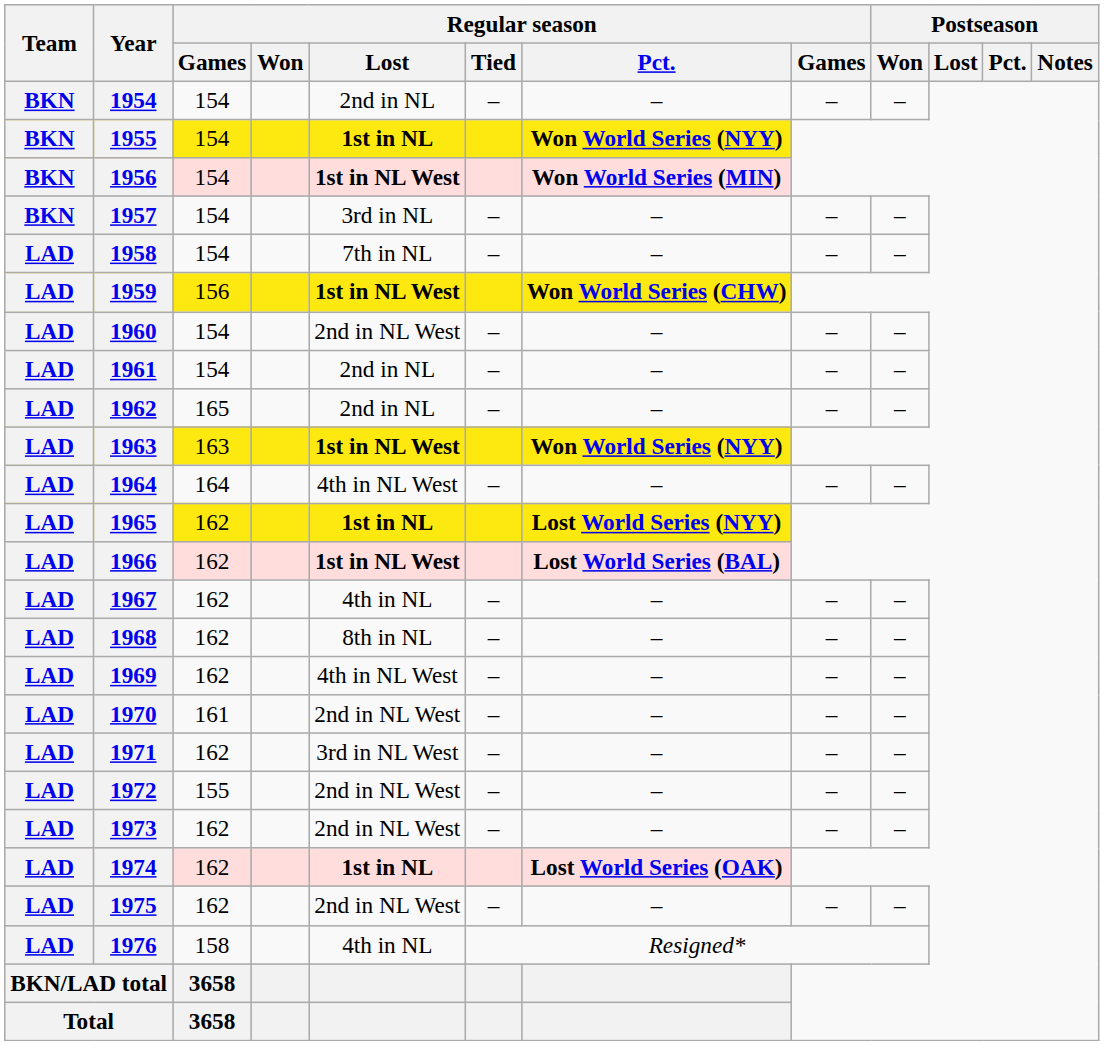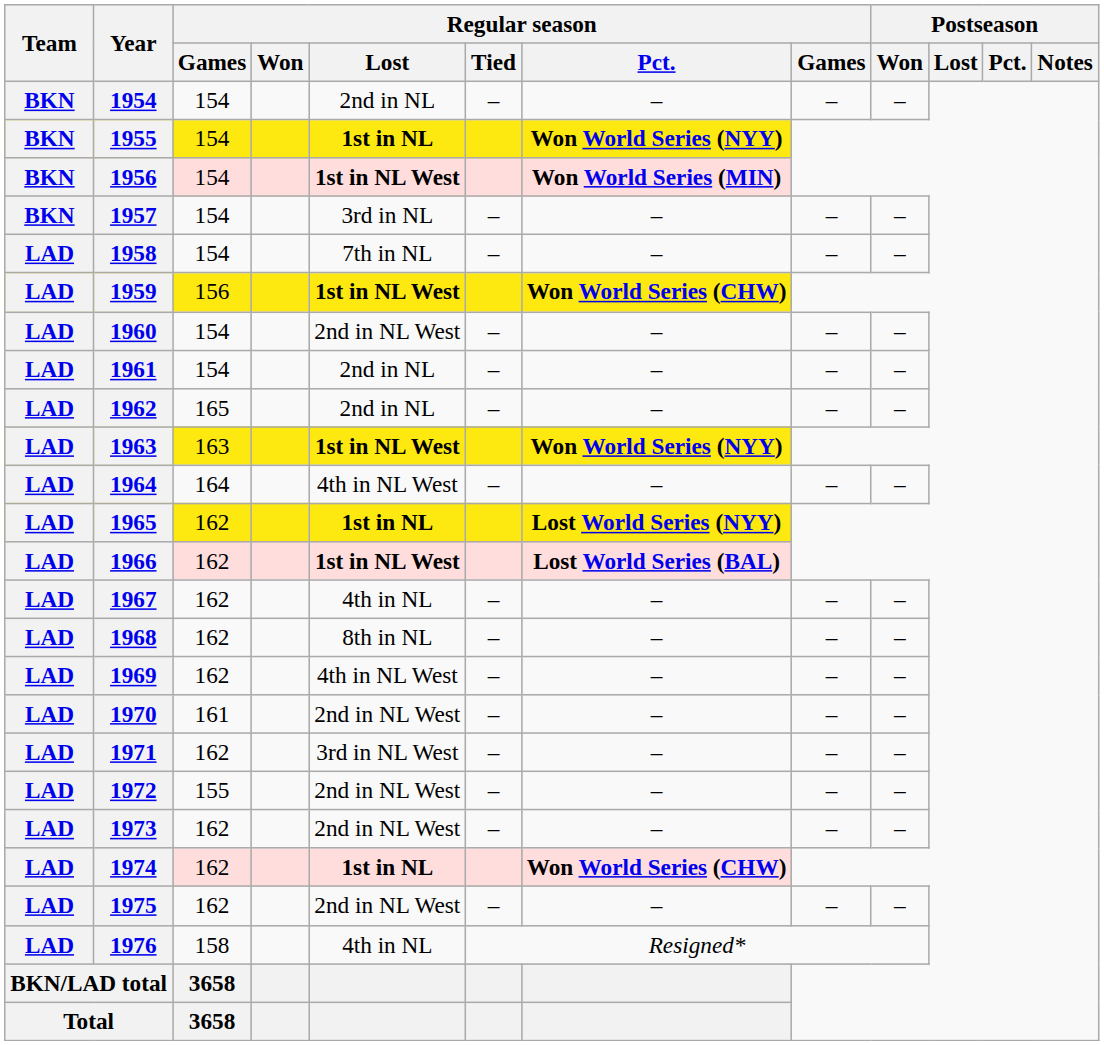 <table class="wikitable" style="font-size: 95%; text-align:center;">
 <tr>
 <th rowspan="2">Team</th>
 <th rowspan="2">Year</th>
 <th colspan="6">Regular season</th>
 <th colspan="4">Postseason</th>
 </tr>
 <tr>
 <th scope=col>Games</th>
 <th scope=col>Won</th>
 <th scope=col>Lost</th>
 <th scope=col>Tied</th>
 <th scope=col><a href='#'>Pct.</a></th>
 <th scope=col>Games</th>
 <th scope=col>Won</th>
 <th scope=col>Lost</th>
 <th scope=col>Pct.</th>
 <th scope=col>Notes</th>
 </tr>
 <tr>
 <th><a href='#'>BKN</a></th>
 <th><a href='#'>1954</a></th>
 <td>154</td>
 <td></td>
 <td>2nd in NL</td>
 <td>–</td>
 <td>–</td>
 <td>–</td>
 <td>–</td>
 </tr>
 <tr style="background:#fde910;">
 <th><a href='#'>BKN</a></th>
 <th><a href='#'>1955</a></th>
 <td>154</td>
 <td></td>
 <td><strong>1st in NL</strong></td>
 <td></td>
 <td><strong>Won <a href='#'>World Series</a> (<a href='#'>NYY</a>)</strong></td>
 </tr>
 <tr style="background:#fdd;">
 <th><a href='#'>BKN</a></th>
 <th><a href='#'>1956</a></th>
 <td>154</td>
 <td></td>
 <td><strong>1st in NL West</strong></td>
 <td></td>
 <td><strong>Won <a href='#'>World Series</a> (<a href='#'>MIN</a>)</strong></td>
 </tr>
 <tr>
 <th><a href='#'>BKN</a></th>
 <th><a href='#'>1957</a></th>
 <td>154</td>
 <td></td>
 <td>3rd in NL</td>
 <td>–</td>
 <td>–</td>
 <td>–</td>
 <td>–</td>
 </tr>
 <tr>
 <th><a href='#'>LAD</a></th>
 <th><a href='#'>1958</a></th>
 <td>154</td>
 <td></td>
 <td>7th in NL</td>
 <td>–</td>
 <td>–</td>
 <td>–</td>
 <td>–</td>
 </tr>
 <tr style="background:#fde910">
 <th><a href='#'>LAD</a></th>
 <th><a href='#'>1959</a></th>
 <td>156</td>
 <td></td>
 <td><strong>1st in NL West</strong></td>
 <td></td>
 <td><strong>Won <a href='#'>World Series</a> (<a href='#'>CHW</a>)</strong></td>
 </tr>
 <tr>
 <th><a href='#'>LAD</a></th>
 <th><a href='#'>1960</a></th>
 <td>154</td>
 <td></td>
 <td>2nd in NL West</td>
 <td>–</td>
 <td>–</td>
 <td>–</td>
 <td>–</td>
 </tr>
 <tr>
 <th><a href='#'>LAD</a></th>
 <th><a href='#'>1961</a></th>
 <td>154</td>
 <td></td>
 <td>2nd in NL</td>
 <td>–</td>
 <td>–</td>
 <td>–</td>
 <td>–</td>
 </tr>
 <tr>
 <th><a href='#'>LAD</a></th>
 <th><a href='#'>1962</a></th>
 <td>165</td>
 <td></td>
 <td>2nd in NL</td>
 <td>–</td>
 <td>–</td>
 <td>–</td>
 <td>–</td>
 </tr>
 <tr style="background:#fde910;">
 <th><a href='#'>LAD</a></th>
 <th><a href='#'>1963</a></th>
 <td>163</td>
 <td></td>
 <td><strong>1st in NL West</strong></td>
 <td></td>
 <td><strong>Won <a href='#'>World Series</a> (<a href='#'>NYY</a>)</strong></td>
 </tr>
 <tr>
 <th><a href='#'>LAD</a></th>
 <th><a href='#'>1964</a></th>
 <td>164</td>
 <td></td>
 <td>4th in NL West</td>
 <td>–</td>
 <td>–</td>
 <td>–</td>
 <td>–</td>
 </tr>
 <tr style="background:#fde910;">
 <th><a href='#'>LAD</a></th>
 <th><a href='#'>1965</a></th>
 <td>162</td>
 <td></td>
 <td><strong>1st in NL</strong></td>
 <td></td>
 <td><strong>Lost <a href='#'>World Series</a> (<a href='#'>NYY</a>)</strong></td>
 </tr>
 <tr style="background:#fdd">
 <th><a href='#'>LAD</a></th>
 <th><a href='#'>1966</a></th>
 <td>162</td>
 <td></td>
 <td><strong>1st in NL West</strong></td>
 <td></td>
 <td><strong>Lost <a href='#'>World Series</a> (<a href='#'>BAL</a>)</strong></td>
 </tr>
 <tr>
 <th><a href='#'>LAD</a></th>
 <th><a href='#'>1967</a></th>
 <td>162</td>
 <td></td>
 <td>4th in NL</td>
 <td>–</td>
 <td>–</td>
 <td>–</td>
 <td>–</td>
 </tr>
 <tr>
 <th><a href='#'>LAD</a></th>
 <th><a href='#'>1968</a></th>
 <td>162</td>
 <td></td>
 <td>8th in NL</td>
 <td>–</td>
 <td>–</td>
 <td>–</td>
 <td>–</td>
 </tr>
 <tr>
 <th><a href='#'>LAD</a></th>
 <th><a href='#'>1969</a></th>
 <td>162</td>
 <td></td>
 <td>4th in NL West</td>
 <td>–</td>
 <td>–</td>
 <td>–</td>
 <td>–</td>
 </tr>
 <tr>
 <th><a href='#'>LAD</a></th>
 <th><a href='#'>1970</a></th>
 <td>161</td>
 <td></td>
 <td>2nd in NL West</td>
 <td>–</td>
 <td>–</td>
 <td>–</td>
 <td>–</td>
 </tr>
 <tr>
 <th><a href='#'>LAD</a></th>
 <th><a href='#'>1971</a></th>
 <td>162</td>
 <td></td>
 <td>3rd in NL West</td>
 <td>–</td>
 <td>–</td>
 <td>–</td>
 <td>–</td>
 </tr>
 <tr>
 <th><a href='#'>LAD</a></th>
 <th><a href='#'>1972</a></th>
 <td>155</td>
 <td></td>
 <td>2nd in NL West</td>
 <td>–</td>
 <td>–</td>
 <td>–</td>
 <td>–</td>
 </tr>
 <tr>
 <th><a href='#'>LAD</a></th>
 <th><a href='#'>1973</a></th>
 <td>162</td>
 <td></td>
 <td>2nd in NL West</td>
 <td>–</td>
 <td>–</td>
 <td>–</td>
 <td>–</td>
 </tr>
 <tr style="background:#fdd;">
 <th><a href='#'>LAD</a></th>
 <th><a href='#'>1974</a></th>
 <td>162</td>
 <td></td>
 <td><strong>1st in NL</strong></td>
 <td></td>
-<td><strong>Lost <a href='#'>World Series</a> (<a href='#'>OAK</a>)</strong></td>
+<td><strong>Won <a href='#'>World Series</a> (<a href='#'>CHW</a>)</strong></td>
 </tr>
 <tr>
 <th><a href='#'>LAD</a></th>
 <th><a href='#'>1975</a></th>
 <td>162</td>
 <td></td>
 <td>2nd in NL West</td>
 <td>–</td>
 <td>–</td>
 <td>–</td>
 <td>–</td>
 </tr>
 <tr>
 <th><a href='#'>LAD</a></th>
 <th><a href='#'>1976</a></th>
 <td>158</td>
 <td></td>
 <td>4th in NL</td>
 <td colspan="4"><em>Resigned*</em></td>
 </tr>
 <tr>
 <th colspan="2">BKN/LAD total</th>
 <th>3658</th>
 <th></th>
 <th></th>
 <th></th>
 <th></th>
 </tr>
 <tr>
 <th colspan="2">Total</th>
 <th>3658</th>
 <th></th>
 <th></th>
 <th></th>
 <th></th>
 </tr>
 </table>
